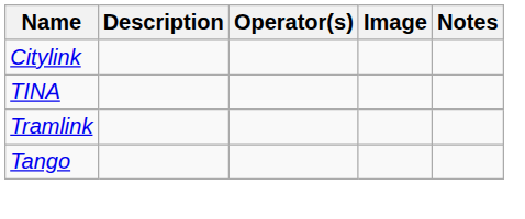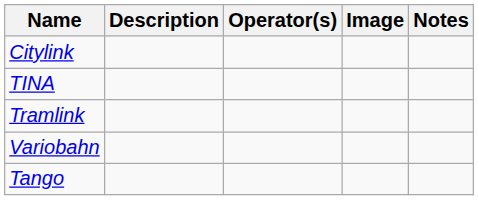 <table class="wikitable sortable">
 <tr>
 <th>Name</th>
 <th>Description</th>
 <th>Operator(s)</th>
 <th>Image</th>
 <th>Notes</th>
 </tr>
 <tr>
 <td><a href='#'><em>Citylink</em></a></td>
 <td></td>
 <td></td>
 <td></td>
 <td></td>
 </tr>
 <tr>
 <td><em><a href='#'>TINA</a></em></td>
 <td></td>
 <td></td>
 <td></td>
 <td></td>
 </tr>
 <tr>
 <td><a href='#'><em>Tramlink</em></a></td>
 <td></td>
 <td></td>
 <td></td>
 <td></td>
 </tr>
 <tr>
+<td><em><a href='#'>Variobahn</a></em></td>
+<td></td>
+<td></td>
+<td></td>
+<td></td>
+</tr>
+<tr>
 <td><a href='#'><em>Tango</em></a></td>
 <td></td>
 <td></td>
 <td></td>
 <td></td>
 </tr>
 </table>
